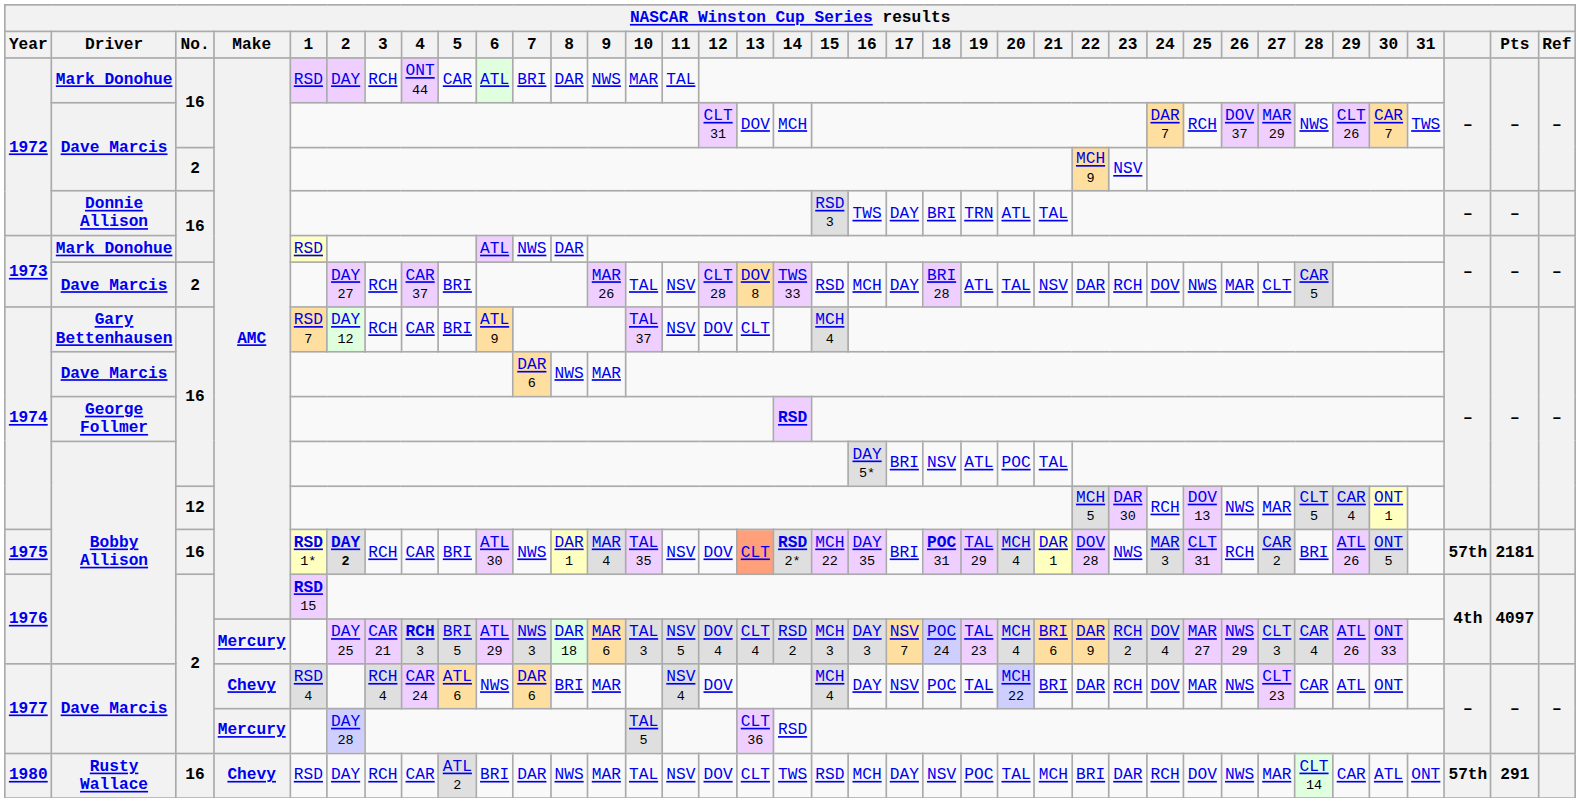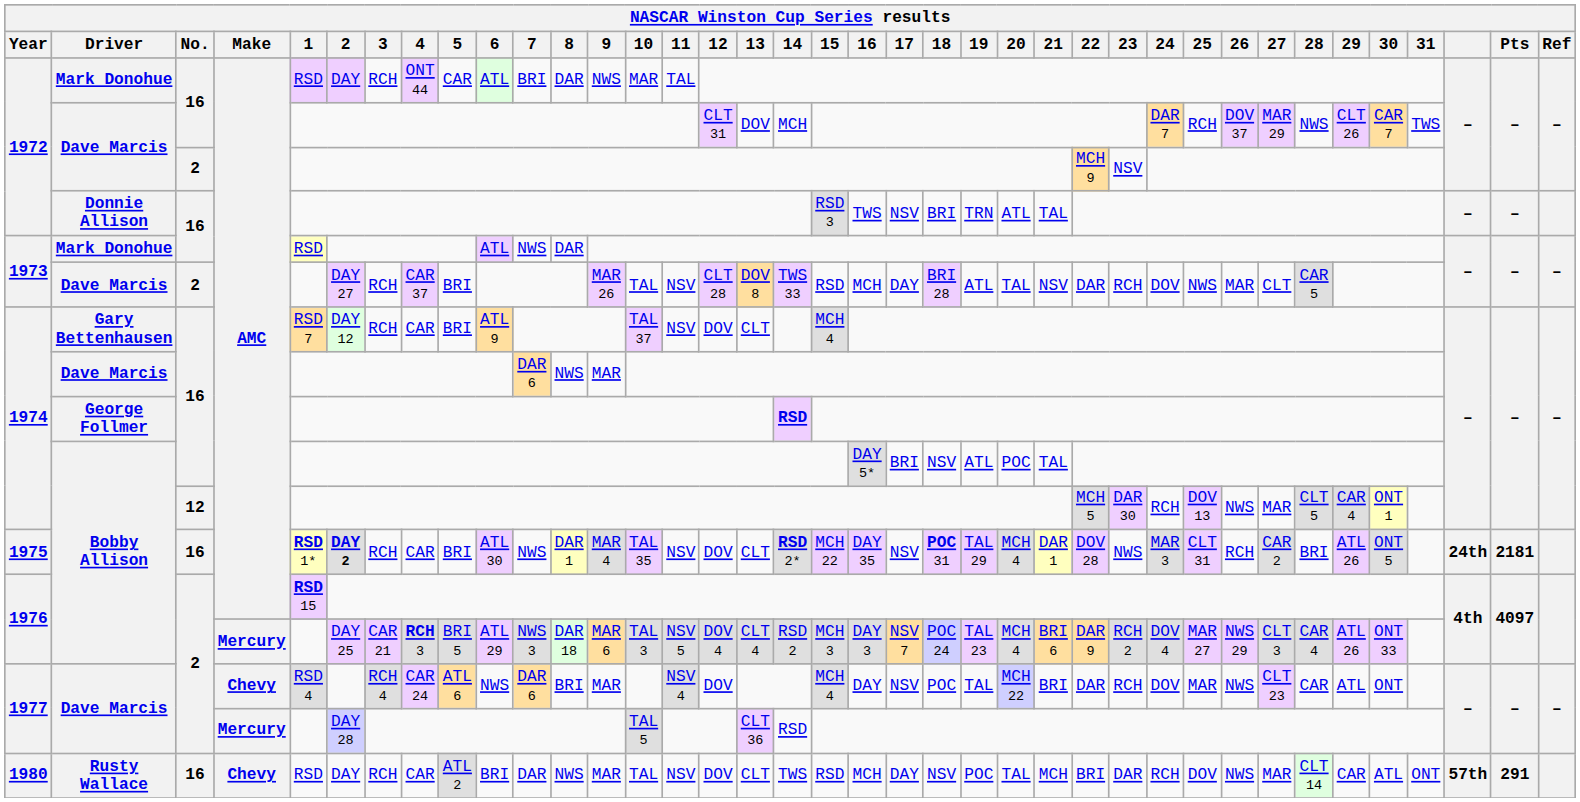 <table class="wikitable" style="text-align:center; font-size:75%">
 <tr>
 <th colspan=45><a href='#'>NASCAR Winston Cup Series</a> results</th>
 </tr>
 <tr>
 <th>Year</th>
 <th>Driver</th>
 <th>No.</th>
 <th>Make</th>
 <th>1</th>
 <th>2</th>
 <th>3</th>
 <th>4</th>
 <th>5</th>
 <th>6</th>
 <th>7</th>
 <th>8</th>
 <th>9</th>
 <th>10</th>
 <th>11</th>
 <th>12</th>
 <th>13</th>
 <th>14</th>
 <th>15</th>
 <th>16</th>
 <th>17</th>
 <th>18</th>
 <th>19</th>
 <th>20</th>
 <th>21</th>
 <th>22</th>
 <th>23</th>
 <th>24</th>
 <th>25</th>
 <th>26</th>
 <th>27</th>
 <th>28</th>
 <th>29</th>
 <th>30</th>
 <th>31</th>
 <th></th>
 <th>Pts</th>
 <th>Ref</th>
 </tr>
 <tr>
 <th rowspan=4><a href='#'>1972</a></th>
 <th><a href='#'>Mark Donohue</a></th>
 <th rowspan=2>16</th>
 <th rowspan=13><a href='#'>AMC</a></th>
 <td style="background-color:#EFCFFF"><a href='#'>RSD</a><br></td>
 <td style="background-color:#EFCFFF"><a href='#'>DAY</a><br></td>
 <td><a href='#'>RCH</a></td>
 <td style="background-color:#EFCFFF"><a href='#'>ONT</a><br><small>44</small></td>
 <td><a href='#'>CAR</a></td>
 <td style="background-color:#DFFFDF"><a href='#'>ATL</a><br></td>
 <td><a href='#'>BRI</a></td>
 <td><a href='#'>DAR</a></td>
 <td><a href='#'>NWS</a></td>
 <td><a href='#'>MAR</a></td>
 <td><a href='#'>TAL</a></td>
 <td colspan=20></td>
 <th rowspan=3>–</th>
 <th rowspan=3>–</th>
 <th rowspan=3>–</th>
 </tr>
 <tr>
 <th rowspan=2><a href='#'>Dave Marcis</a></th>
 <td colspan=11></td>
 <td style="background:#EFCFFF;"><a href='#'>CLT</a><br><small>31</small></td>
 <td><a href='#'>DOV</a></td>
 <td><a href='#'>MCH</a></td>
 <td colspan=9></td>
 <td style="background:#FFDF9F;"><a href='#'>DAR</a><br><small>7</small></td>
 <td><a href='#'>RCH</a></td>
 <td style="background:#EFCFFF;"><a href='#'>DOV</a><br><small>37</small></td>
 <td style="background:#EFCFFF;"><a href='#'>MAR</a><br><small>29</small></td>
 <td><a href='#'>NWS</a></td>
 <td style="background:#EFCFFF;"><a href='#'>CLT</a><br><small>26</small></td>
 <td style="background:#FFDF9F;"><a href='#'>CAR</a><br><small>7</small></td>
 <td><a href='#'>TWS</a></td>
 </tr>
 <tr>
 <th>2</th>
 <td colspan=21></td>
 <td style="background:#FFDF9F;"><a href='#'>MCH</a><br><small>9</small></td>
 <td><a href='#'>NSV</a></td>
 <td colspan=8></td>
 </tr>
 <tr>
 <th><a href='#'>Donnie Allison</a></th>
 <th rowspan=2>16</th>
 <td colspan=14></td>
 <td style="background:#DFDFDF;"><a href='#'>RSD</a><br><small>3</small></td>
 <td><a href='#'>TWS</a></td>
-<td><a href='#'>DAY</a></td>
+<td><a href='#'>NSV</a></td>
 <td><a href='#'>BRI</a></td>
 <td><a href='#'>TRN</a></td>
 <td><a href='#'>ATL</a></td>
 <td><a href='#'>TAL</a></td>
 <td colspan=10></td>
 <th>–</th>
 <th>–</th>
 <th></th>
 </tr>
 <tr>
 <th rowspan=2><a href='#'>1973</a></th>
 <th><a href='#'>Mark Donohue</a></th>
 <td style="background-color:#FFFFBF"><a href='#'>RSD</a><br></td>
 <td colspan=4></td>
 <td style="background-color:#EFCFFF"><a href='#'>ATL</a><br></td>
 <td><a href='#'>NWS</a></td>
 <td><a href='#'>DAR</a></td>
 <td colspan=23></td>
 <th rowspan=2>–</th>
 <th rowspan=2>–</th>
 <th rowspan=2>–</th>
 </tr>
 <tr>
 <th><a href='#'>Dave Marcis</a></th>
 <th>2</th>
 <td></td>
 <td style="background:#EFCFFF;"><a href='#'>DAY</a><br><small>27</small></td>
 <td><a href='#'>RCH</a></td>
 <td style="background:#EFCFFF;"><a href='#'>CAR</a><br><small>37</small></td>
 <td><a href='#'>BRI</a></td>
 <td colspan=3></td>
 <td style="background:#EFCFFF;"><a href='#'>MAR</a><br><small>26</small></td>
 <td><a href='#'>TAL</a></td>
 <td><a href='#'>NSV</a></td>
 <td style="background:#EFCFFF;"><a href='#'>CLT</a><br><small>28</small></td>
 <td style="background:#FFDF9F;"><a href='#'>DOV</a><br><small>8</small></td>
 <td style="background:#EFCFFF;"><a href='#'>TWS</a><br><small>33</small></td>
 <td><a href='#'>RSD</a></td>
 <td><a href='#'>MCH</a></td>
 <td><a href='#'>DAY</a></td>
 <td style="background:#EFCFFF;"><a href='#'>BRI</a><br><small>28</small></td>
 <td><a href='#'>ATL</a></td>
 <td><a href='#'>TAL</a></td>
 <td><a href='#'>NSV</a></td>
 <td><a href='#'>DAR</a></td>
 <td><a href='#'>RCH</a></td>
 <td><a href='#'>DOV</a></td>
 <td><a href='#'>NWS</a></td>
 <td><a href='#'>MAR</a></td>
 <td><a href='#'>CLT</a></td>
 <td style="background:#DFDFDF;"><a href='#'>CAR</a><br><small>5</small></td>
 <td colspan=3></td>
 </tr>
 <tr>
 <th rowspan=5><a href='#'>1974</a></th>
 <th><a href='#'>Gary Bettenhausen</a></th>
 <th rowspan=4>16</th>
 <td style="background:#FFDF9F;"><a href='#'>RSD</a><br><small>7</small></td>
 <td style="background:#DFFFDF;"><a href='#'>DAY</a><br><small>12</small></td>
 <td><a href='#'>RCH</a></td>
 <td><a href='#'>CAR</a></td>
 <td><a href='#'>BRI</a></td>
 <td style="background:#FFDF9F;"><a href='#'>ATL</a><br><small>9</small></td>
 <td colspan=3></td>
 <td style="background:#EFCFFF;"><a href='#'>TAL</a><br><small>37</small></td>
 <td><a href='#'>NSV</a></td>
 <td><a href='#'>DOV</a></td>
 <td><a href='#'>CLT</a></td>
 <td></td>
 <td style="background:#DFDFDF;"><a href='#'>MCH</a><br><small>4</small></td>
 <td colspan=16></td>
 <th rowspan=5>–</th>
 <th rowspan=5>–</th>
 <th rowspan=5>–</th>
 </tr>
 <tr>
 <th><a href='#'>Dave Marcis</a></th>
 <td colspan=6></td>
 <td style="background:#FFDF9F;"><a href='#'>DAR</a><br><small>6</small></td>
 <td><a href='#'>NWS</a></td>
 <td><a href='#'>MAR</a></td>
 <td colspan=22></td>
 </tr>
 <tr>
 <th><a href='#'>George Follmer</a></th>
 <td colspan=13></td>
 <td style="background:#EFCFFF;"><strong><a href='#'>RSD</a></strong><br></td>
 <td colspan=17></td>
 </tr>
 <tr>
 <th rowspan=5><a href='#'>Bobby Allison</a></th>
 <td colspan=15></td>
 <td style="background:#DFDFDF;"><a href='#'>DAY</a><br><small>5*</small></td>
 <td><a href='#'>BRI</a></td>
 <td><a href='#'>NSV</a></td>
 <td><a href='#'>ATL</a></td>
 <td><a href='#'>POC</a></td>
 <td><a href='#'>TAL</a></td>
 <td colspan=10></td>
 </tr>
 <tr>
 <th>12</th>
 <td colspan=21></td>
 <td style="background:#DFDFDF;"><a href='#'>MCH</a><br><small>5</small></td>
 <td style="background:#EFCFFF;"><a href='#'>DAR</a><br><small>30</small></td>
 <td><a href='#'>RCH</a></td>
 <td style="background:#EFCFFF;"><a href='#'>DOV</a><br><small>13</small></td>
 <td><a href='#'>NWS</a></td>
 <td><a href='#'>MAR</a></td>
 <td style="background:#DFDFDF;"><a href='#'>CLT</a><br><small>5</small></td>
 <td style="background:#DFDFDF;"><a href='#'>CAR</a><br><small>4</small></td>
 <td style="background:#FFFFBF;"><a href='#'>ONT</a><br><small>1</small></td>
 <td></td>
 </tr>
 <tr>
 <th><a href='#'>1975</a></th>
 <th>16</th>
 <td style="background:#FFFFBF;"><strong><a href='#'>RSD</a></strong><br><small>1*</small></td>
 <td style="background:#DFDFDF;"><strong><a href='#'>DAY</a><br><small>2</small></strong></td>
 <td><a href='#'>RCH</a></td>
 <td><a href='#'>CAR</a></td>
 <td><a href='#'>BRI</a></td>
 <td style="background:#EFCFFF;"><a href='#'>ATL</a><br><small>30</small></td>
 <td><a href='#'>NWS</a></td>
 <td style="background:#FFFFBF;"><a href='#'>DAR</a><br><small>1</small></td>
 <td style="background:#DFDFDF;"><a href='#'>MAR</a><br><small>4</small></td>
 <td style="background:#EFCFFF;"><a href='#'>TAL</a><br><small>35</small></td>
 <td><a href='#'>NSV</a></td>
 <td><a href='#'>DOV</a></td>
-<td style="background: lightsalmon;"><a href='#'>CLT</a></td>
+<td><a href='#'>CLT</a></td>
 <td style="background:#DFDFDF;"><strong><a href='#'>RSD</a></strong><br><small>2*</small></td>
 <td style="background:#EFCFFF;"><a href='#'>MCH</a><br><small>22</small></td>
 <td style="background:#EFCFFF;"><a href='#'>DAY</a><br><small>35</small></td>
-<td><a href='#'>BRI</a></td>
+<td><a href='#'>NSV</a></td>
 <td style="background:#EFCFFF;"><strong><a href='#'>POC</a></strong><br><small>31</small></td>
 <td style="background:#EFCFFF;"><a href='#'>TAL</a><br><small>29</small></td>
 <td style="background:#DFDFDF;"><a href='#'>MCH</a><br><small>4</small></td>
 <td style="background:#FFFFBF;"><a href='#'>DAR</a><br><small>1</small></td>
 <td style="background:#EFCFFF;"><a href='#'>DOV</a><br><small>28</small></td>
 <td><a href='#'>NWS</a></td>
 <td style="background:#DFDFDF;"><a href='#'>MAR</a><br><small>3</small></td>
 <td style="background:#EFCFFF;"><a href='#'>CLT</a><br><small>31</small></td>
 <td><a href='#'>RCH</a></td>
 <td style="background:#DFDFDF;"><a href='#'>CAR</a><br><small>2</small></td>
 <td><a href='#'>BRI</a></td>
 <td style="background:#EFCFFF;"><a href='#'>ATL</a><br><small>26</small></td>
 <td style="background:#DFDFDF;"><a href='#'>ONT</a><br><small>5</small></td>
 <td></td>
-<th>57th</th>
+<th>24th</th>
 <th>2181</th>
 <th></th>
 </tr>
 <tr>
 <th rowspan=2><a href='#'>1976</a></th>
 <th rowspan=4>2</th>
 <td style="background:#EFCFFF;"><strong><a href='#'>RSD</a></strong><br><small>15</small></td>
 <td colspan=30></td>
 <th rowspan=2>4th</th>
 <th rowspan=2>4097</th>
 <th rowspan=2></th>
 </tr>
 <tr>
 <th><a href='#'>Mercury</a></th>
 <td></td>
 <td style="background:#EFCFFF;"><a href='#'>DAY</a><br><small>25</small></td>
 <td style="background:#EFCFFF;"><a href='#'>CAR</a><br><small>21</small></td>
 <td style="background:#DFDFDF;"><strong><a href='#'>RCH</a></strong><br><small>3</small></td>
 <td style="background:#DFDFDF;"><a href='#'>BRI</a><br><small>5</small></td>
 <td style="background:#EFCFFF;"><a href='#'>ATL</a><br><small>29</small></td>
 <td style="background:#DFDFDF;"><a href='#'>NWS</a><br><small>3</small></td>
 <td style="background:#DFFFDF;"><a href='#'>DAR</a><br><small>18</small></td>
 <td style="background:#FFDF9F;"><a href='#'>MAR</a><br><small>6</small></td>
 <td style="background:#DFDFDF;"><a href='#'>TAL</a><br><small>3</small></td>
 <td style="background:#DFDFDF;"><a href='#'>NSV</a><br><small>5</small></td>
 <td style="background:#DFDFDF;"><a href='#'>DOV</a><br><small>4</small></td>
 <td style="background:#DFDFDF;"><a href='#'>CLT</a><br><small>4</small></td>
 <td style="background:#DFDFDF;"><a href='#'>RSD</a><br><small>2</small></td>
 <td style="background:#DFDFDF;"><a href='#'>MCH</a><br><small>3</small></td>
 <td style="background:#DFDFDF;"><a href='#'>DAY</a><br><small>3</small></td>
 <td style="background:#FFDF9F;"><a href='#'>NSV</a><br><small>7</small></td>
 <td style="background:#CFCFFF;"><a href='#'>POC</a><br><small>24</small></td>
 <td style="background:#EFCFFF;"><a href='#'>TAL</a><br><small>23</small></td>
 <td style="background:#DFDFDF;"><a href='#'>MCH</a><br><small>4</small></td>
 <td style="background:#FFDF9F;"><a href='#'>BRI</a><br><small>6</small></td>
 <td style="background:#FFDF9F;"><a href='#'>DAR</a><br><small>9</small></td>
 <td style="background:#DFDFDF;"><a href='#'>RCH</a><br><small>2</small></td>
 <td style="background:#DFDFDF;"><a href='#'>DOV</a><br><small>4</small></td>
 <td style="background:#EFCFFF;"><a href='#'>MAR</a><br><small>27</small></td>
 <td style="background:#EFCFFF;"><a href='#'>NWS</a><br><small>29</small></td>
 <td style="background:#DFDFDF;"><a href='#'>CLT</a><br><small>3</small></td>
 <td style="background:#DFDFDF;"><a href='#'>CAR</a><br><small>4</small></td>
 <td style="background:#EFCFFF;"><a href='#'>ATL</a><br><small>26</small></td>
 <td style="background:#EFCFFF;"><a href='#'>ONT</a><br><small>33</small></td>
 <td></td>
 </tr>
 <tr>
 <th rowspan=2><a href='#'>1977</a></th>
 <th rowspan=2><a href='#'>Dave Marcis</a></th>
 <th><a href='#'>Chevy</a></th>
 <td style="background:#DFDFDF;"><a href='#'>RSD</a><br><small>4</small></td>
 <td></td>
 <td style="background:#DFDFDF;"><a href='#'>RCH</a><br><small>4</small></td>
 <td style="background:#EFCFFF;"><a href='#'>CAR</a><br><small>24</small></td>
 <td style="background:#FFDF9F;"><a href='#'>ATL</a><br><small>6</small></td>
 <td><a href='#'>NWS</a></td>
 <td style="background:#FFDF9F;"><a href='#'>DAR</a><br><small>6</small></td>
 <td><a href='#'>BRI</a></td>
 <td><a href='#'>MAR</a></td>
 <td></td>
 <td style="background:#DFDFDF;"><a href='#'>NSV</a><br><small>4</small></td>
 <td><a href='#'>DOV</a></td>
 <td colspan=2></td>
 <td style="background:#DFDFDF;"><a href='#'>MCH</a><br><small>4</small></td>
 <td><a href='#'>DAY</a></td>
 <td><a href='#'>NSV</a></td>
 <td><a href='#'>POC</a></td>
 <td><a href='#'>TAL</a></td>
 <td style="background:#CFCFFF;"><a href='#'>MCH</a><br><small>22</small></td>
 <td><a href='#'>BRI</a></td>
 <td><a href='#'>DAR</a></td>
 <td><a href='#'>RCH</a></td>
 <td><a href='#'>DOV</a></td>
 <td><a href='#'>MAR</a></td>
 <td><a href='#'>NWS</a></td>
 <td style="background:#EFCFFF;"><a href='#'>CLT</a><br><small>23</small></td>
 <td><a href='#'>CAR</a></td>
 <td><a href='#'>ATL</a></td>
 <td><a href='#'>ONT</a></td>
 <td></td>
 <th rowspan=2>–</th>
 <th rowspan=2>–</th>
 <th rowspan=2>–</th>
 </tr>
 <tr>
 <th><a href='#'>Mercury</a></th>
 <td></td>
 <td style="background:#CFCFFF;"><a href='#'>DAY</a><br><small>28</small></td>
 <td colspan=7></td>
 <td style="background:#DFDFDF;"><a href='#'>TAL</a><br><small>5</small></td>
 <td colspan=2></td>
 <td style="background:#EFCFFF;"><a href='#'>CLT</a><br><small>36</small></td>
 <td><a href='#'>RSD</a></td>
 <td colspan=17></td>
 </tr>
 <tr>
 <th><a href='#'>1980</a></th>
 <th><a href='#'>Rusty Wallace</a></th>
 <th>16</th>
 <th><a href='#'>Chevy</a></th>
 <td><a href='#'>RSD</a></td>
 <td><a href='#'>DAY</a></td>
 <td><a href='#'>RCH</a></td>
 <td><a href='#'>CAR</a></td>
 <td style="background:#DFDFDF;"><a href='#'>ATL</a><br><small>2</small></td>
 <td><a href='#'>BRI</a></td>
 <td><a href='#'>DAR</a></td>
 <td><a href='#'>NWS</a></td>
 <td><a href='#'>MAR</a></td>
 <td><a href='#'>TAL</a></td>
 <td><a href='#'>NSV</a></td>
 <td><a href='#'>DOV</a></td>
 <td><a href='#'>CLT</a></td>
 <td><a href='#'>TWS</a></td>
 <td><a href='#'>RSD</a></td>
 <td><a href='#'>MCH</a></td>
 <td><a href='#'>DAY</a></td>
 <td><a href='#'>NSV</a></td>
 <td><a href='#'>POC</a></td>
 <td><a href='#'>TAL</a></td>
 <td><a href='#'>MCH</a></td>
 <td><a href='#'>BRI</a></td>
 <td><a href='#'>DAR</a></td>
 <td><a href='#'>RCH</a></td>
 <td><a href='#'>DOV</a></td>
 <td><a href='#'>NWS</a></td>
 <td><a href='#'>MAR</a></td>
 <td style="background:#DFFFDF;"><a href='#'>CLT</a><br><small>14</small></td>
 <td><a href='#'>CAR</a></td>
 <td><a href='#'>ATL</a></td>
 <td><a href='#'>ONT</a></td>
 <th>57th</th>
 <th>291</th>
 <th></th>
 </tr>
 <tr>
 </tr>
 </table>
